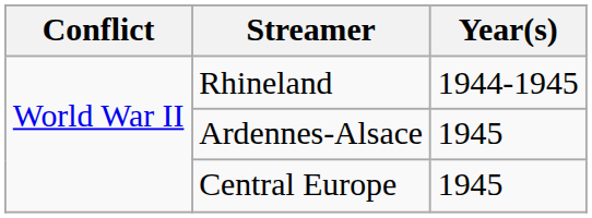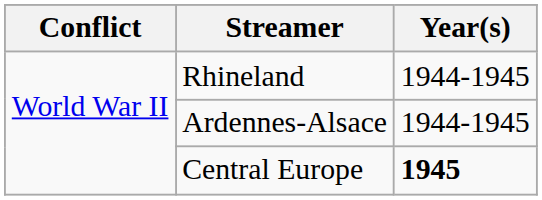 <table class=wikitable>
 <tr>
 <th>Conflict</th>
 <th>Streamer</th>
 <th>Year(s)</th>
 </tr>
 <tr>
 <td rowspan="3"><a href='#'>World War II</a> <br> <br> </td>
 <td>Rhineland</td>
 <td>1944-1945</td>
 </tr>
 <tr>
 <td>Ardennes-Alsace</td>
-<td>1945</td>
+<td>1944-1945</td>
 </tr>
 <tr>
 <td>Central Europe</td>
-<td>1945</td>
+<td><strong>1945</strong></td>
 </tr>
 </table>
